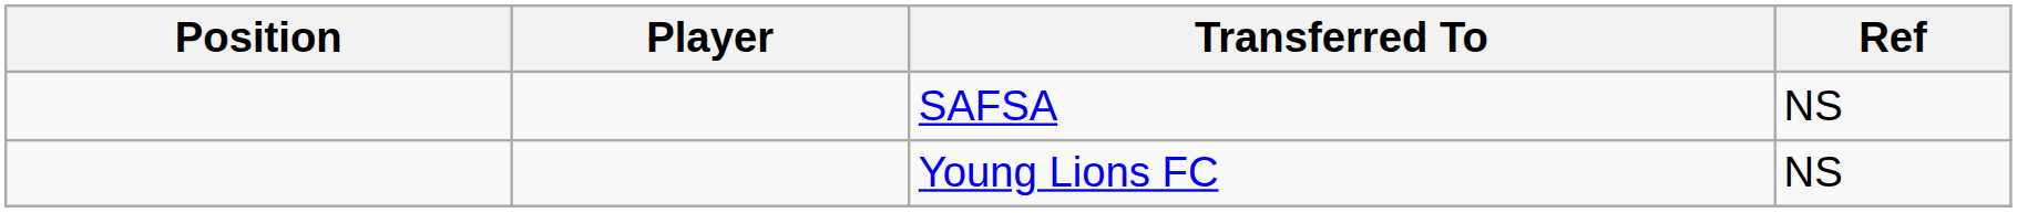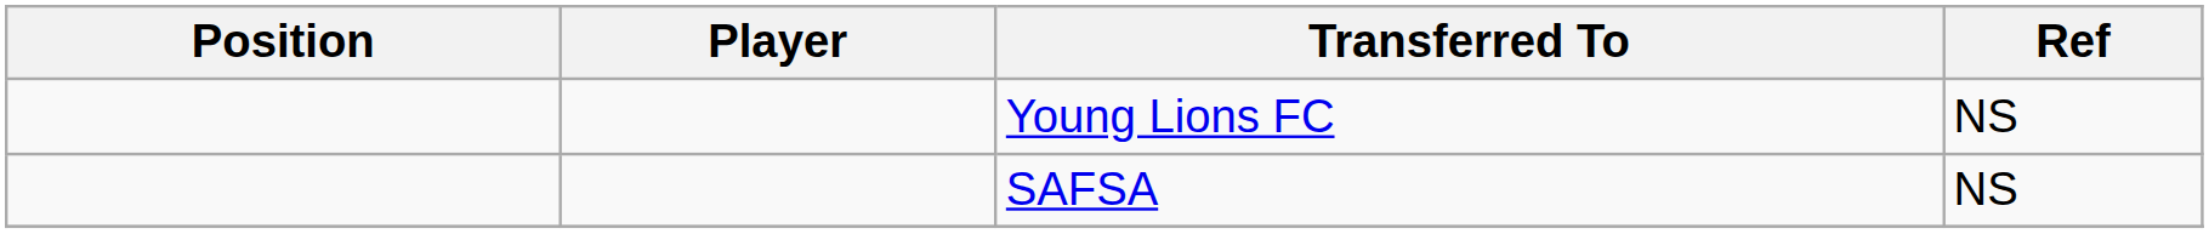 <table class="wikitable sortable" style="width:60%; text-align:center; font-size:100%; text-align:left;">
 <tr>
 <th><strong>Position</strong></th>
 <th><strong>Player</strong></th>
 <th><strong>Transferred To</strong></th>
 <th><strong>Ref</strong></th>
 </tr>
 <tr>
 <td></td>
 <td></td>
-<td> <a href='#'>SAFSA</a></td>
+<td> <a href='#'>Young Lions FC</a></td>
 <td>NS </td>
 </tr>
 <tr>
 <td></td>
 <td></td>
-<td> <a href='#'>Young Lions FC</a></td>
+<td> <a href='#'>SAFSA</a></td>
 <td>NS </td>
 </tr>
 <tr>
 </tr>
 </table>
